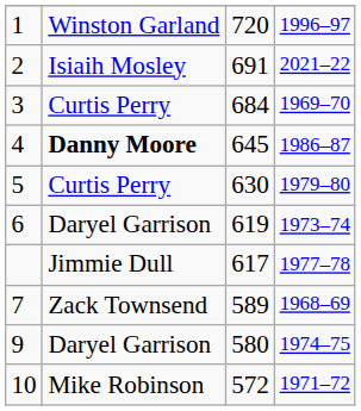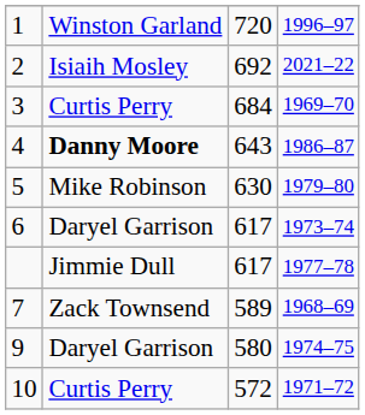 <table class="wikitable">
 <tr>
 </tr>
 <tr>
 <td>1</td>
 <td><a href='#'>Winston Garland</a></td>
 <td>720</td>
 <td style="font-size:80%;"><a href='#'>1996–97</a></td>
 </tr>
 <tr>
 <td>2</td>
 <td><a href='#'>Isiaih Mosley</a></td>
-<td>691</td>
+<td>692</td>
 <td style="font-size:80%;"><a href='#'>2021–22</a></td>
 </tr>
 <tr>
 <td>3</td>
 <td><a href='#'>Curtis Perry</a></td>
 <td>684</td>
 <td style="font-size:80%;"><a href='#'>1969–70</a></td>
 </tr>
 <tr>
 <td>4</td>
 <td><strong>Danny Moore</strong></td>
-<td>645</td>
+<td>643</td>
 <td style="font-size:80%;"><a href='#'>1986–87</a></td>
 </tr>
 <tr>
 <td>5</td>
-<td><a href='#'>Curtis Perry</a></td>
+<td>Mike Robinson</td>
 <td>630</td>
 <td style="font-size:80%;"><a href='#'>1979–80</a></td>
 </tr>
 <tr>
 <td>6</td>
 <td>Daryel Garrison</td>
-<td>619</td>
+<td>617</td>
 <td style="font-size:80%;"><a href='#'>1973–74</a></td>
 </tr>
 <tr>
 <td></td>
 <td>Jimmie Dull</td>
 <td>617</td>
 <td style="font-size:80%;"><a href='#'>1977–78</a></td>
 </tr>
 <tr>
 <td>7</td>
 <td>Zack Townsend</td>
 <td>589</td>
 <td style="font-size:80%;"><a href='#'>1968–69</a></td>
 </tr>
 <tr>
 <td>9</td>
 <td>Daryel Garrison</td>
 <td>580</td>
 <td style="font-size:80%;"><a href='#'>1974–75</a></td>
 </tr>
 <tr>
 <td>10</td>
-<td>Mike Robinson</td>
+<td><a href='#'>Curtis Perry</a></td>
 <td>572</td>
 <td style="font-size:80%;"><a href='#'>1971–72</a></td>
 </tr>
 </table>
